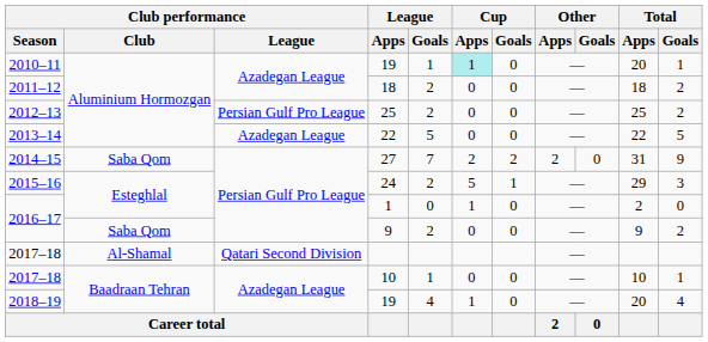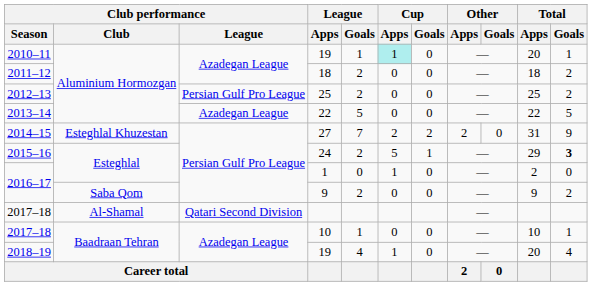 <table class="wikitable" style="text-align:center">
 <tr>
 <th colspan=3>Club performance</th>
 <th colspan=2>League</th>
 <th colspan=2>Cup</th>
 <th colspan=2>Other</th>
 <th colspan=2>Total</th>
 </tr>
 <tr>
 <th>Season</th>
 <th>Club</th>
 <th>League</th>
 <th>Apps</th>
 <th>Goals</th>
 <th>Apps</th>
 <th>Goals</th>
 <th>Apps</th>
 <th>Goals</th>
 <th>Apps</th>
 <th>Goals</th>
 </tr>
 <tr>
 <td><a href='#'>2010–11</a></td>
 <td rowspan="4"><a href='#'>Aluminium Hormozgan</a></td>
 <td rowspan="2"><a href='#'>Azadegan League</a></td>
 <td>19</td>
 <td>1</td>
 <td style="background: paleturquoise;">1</td>
 <td>0</td>
 <td colspan=2>—</td>
 <td>20</td>
 <td>1</td>
 </tr>
 <tr>
 <td><a href='#'>2011–12</a></td>
 <td>18</td>
 <td>2</td>
 <td>0</td>
 <td>0</td>
 <td colspan=2>—</td>
 <td>18</td>
 <td>2</td>
 </tr>
 <tr>
 <td><a href='#'>2012–13</a></td>
 <td><a href='#'>Persian Gulf Pro League</a></td>
 <td>25</td>
 <td>2</td>
 <td>0</td>
 <td>0</td>
 <td colspan=2>—</td>
 <td>25</td>
 <td>2</td>
 </tr>
 <tr>
 <td><a href='#'>2013–14</a></td>
 <td><a href='#'>Azadegan League</a></td>
 <td>22</td>
 <td>5</td>
 <td>0</td>
 <td>0</td>
 <td colspan=2>—</td>
 <td>22</td>
 <td>5</td>
 </tr>
 <tr>
 <td><a href='#'>2014–15</a></td>
-<td><a href='#'>Saba Qom</a></td>
+<td><a href='#'>Esteghlal Khuzestan</a></td>
 <td rowspan="4"><a href='#'>Persian Gulf Pro League</a></td>
 <td>27</td>
 <td>7</td>
 <td>2</td>
 <td>2</td>
 <td>2</td>
 <td>0</td>
 <td>31</td>
 <td>9</td>
 </tr>
 <tr>
 <td><a href='#'>2015–16</a></td>
 <td rowspan="2"><a href='#'>Esteghlal</a></td>
 <td>24</td>
 <td>2</td>
 <td>5</td>
 <td>1</td>
 <td colspan=2>—</td>
 <td>29</td>
-<td>3</td>
+<td><strong>3</strong></td>
 </tr>
 <tr>
 <td rowspan="2"><a href='#'>2016–17</a></td>
 <td>1</td>
 <td>0</td>
 <td>1</td>
 <td>0</td>
 <td colspan=2>—</td>
 <td>2</td>
 <td>0</td>
 </tr>
 <tr>
 <td><a href='#'>Saba Qom</a></td>
 <td>9</td>
 <td>2</td>
 <td>0</td>
 <td>0</td>
 <td colspan=2>—</td>
 <td>9</td>
 <td>2</td>
 </tr>
 <tr>
 <td>2017–18</td>
 <td><a href='#'>Al-Shamal</a></td>
 <td><a href='#'>Qatari Second Division</a></td>
 <td></td>
 <td></td>
 <td></td>
 <td></td>
 <td colspan=2>—</td>
 <td></td>
 <td></td>
 </tr>
 <tr>
 <td><a href='#'>2017–18</a></td>
 <td rowspan="2"><a href='#'>Baadraan Tehran</a></td>
 <td rowspan="2"><a href='#'>Azadegan League</a></td>
 <td>10</td>
 <td>1</td>
 <td>0</td>
 <td>0</td>
 <td colspan=2>—</td>
 <td>10</td>
 <td>1</td>
 </tr>
 <tr>
 <td><a href='#'>2018–19</a></td>
 <td>19</td>
 <td>4</td>
 <td>1</td>
 <td>0</td>
 <td colspan=2>—</td>
 <td>20</td>
 <td>4</td>
 </tr>
 <tr>
 <th colspan=3>Career total</th>
 <th></th>
 <th></th>
 <th></th>
 <th></th>
 <th>2</th>
 <th>0</th>
 <th></th>
 <th></th>
 </tr>
 </table>
